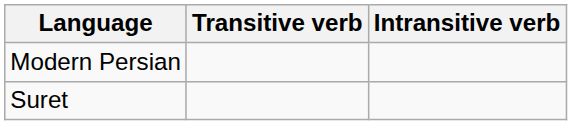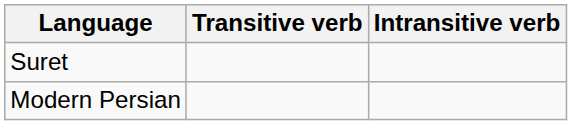 <table class="wikitable" align="center">
 <tr>
 <th>Language</th>
 <th>Transitive verb</th>
 <th>Intransitive verb</th>
 </tr>
 <tr>
+<td>Suret</td>
+<td></td>
+<td></td>
+</tr>
+<tr>
 <td>Modern Persian</td>
 <td></td>
 <td></td>
 </tr>
-<tr>
-<td>Suret</td>
-<td></td>
-<td></td>
-</tr>
 </table>
